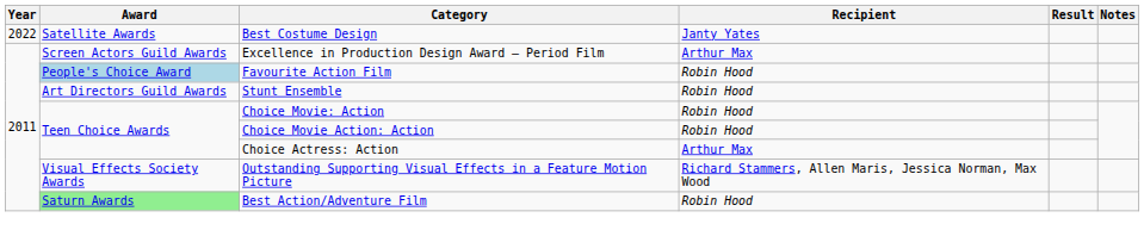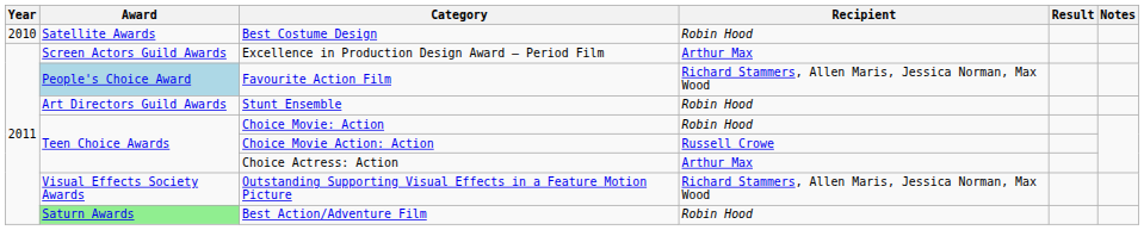 <table class="wikitable">
 <tr>
 <th>Year</th>
 <th>Award</th>
 <th>Category</th>
 <th>Recipient</th>
 <th>Result</th>
 <th>Notes</th>
 </tr>
 <tr>
-<td>2022</td>
+<td>2010</td>
 <td><a href='#'>Satellite Awards</a></td>
 <td><a href='#'>Best Costume Design</a></td>
-<td><a href='#'>Janty Yates</a></td>
+<td><em>Robin Hood</em></td>
 <td></td>
 <td></td>
 </tr>
 <tr>
 <td rowspan="8">2011</td>
 <td><a href='#'>Screen Actors Guild Awards</a></td>
 <td>Excellence in Production Design Award – Period Film</td>
 <td><a href='#'>Arthur Max</a></td>
 <td></td>
 <td></td>
 </tr>
 <tr>
 <td style="background: lightblue;"><a href='#'>People's Choice Award</a></td>
 <td><a href='#'>Favourite Action Film</a></td>
-<td><em>Robin Hood</em></td>
+<td><a href='#'>Richard Stammers</a>, Allen Maris, Jessica Norman, Max Wood</td>
 <td></td>
 <td></td>
 </tr>
 <tr>
 <td><a href='#'>Art Directors Guild Awards</a></td>
 <td><a href='#'>Stunt Ensemble</a></td>
 <td><em>Robin Hood</em></td>
 <td></td>
 <td></td>
 </tr>
 <tr>
 <td rowspan="3"><a href='#'>Teen Choice Awards</a></td>
 <td><a href='#'>Choice Movie: Action</a></td>
 <td><em>Robin Hood</em></td>
 <td></td>
 <td rowspan="3"></td>
 </tr>
 <tr>
 <td><a href='#'>Choice Movie Action: Action</a></td>
-<td><em>Robin Hood</em></td>
+<td><a href='#'>Russell Crowe</a></td>
 <td></td>
 </tr>
 <tr>
 <td>Choice Actress: Action</td>
 <td><a href='#'>Arthur Max</a></td>
 <td></td>
 </tr>
 <tr>
 <td><a href='#'>Visual Effects Society Awards</a></td>
 <td><a href='#'>Outstanding Supporting Visual Effects in a Feature Motion Picture</a></td>
 <td><a href='#'>Richard Stammers</a>, Allen Maris, Jessica Norman, Max Wood</td>
 <td></td>
 <td></td>
 </tr>
 <tr>
 <td style="background: lightgreen;"><a href='#'>Saturn Awards</a></td>
 <td><a href='#'>Best Action/Adventure Film</a></td>
 <td><em>Robin Hood</em></td>
 <td></td>
 <td></td>
 </tr>
 </table>
